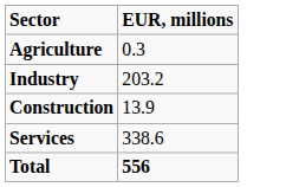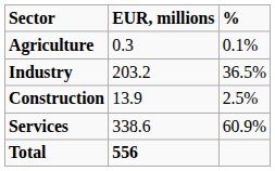 <table class="wikitable">
 <tr>
 <td><strong>Sector</strong></td>
 <td><strong>EUR, millions</strong></td>
+<td><strong>%</strong></td>
 </tr>
 <tr>
 <td><strong>Agriculture</strong></td>
 <td>0.3</td>
+<td>0.1%</td>
 </tr>
 <tr>
 <td><strong>Industry</strong></td>
 <td>203.2</td>
+<td>36.5%</td>
 </tr>
 <tr>
 <td><strong>Construction</strong></td>
 <td>13.9</td>
+<td>2.5%</td>
 </tr>
 <tr>
 <td><strong>Services</strong></td>
 <td>338.6</td>
+<td>60.9%</td>
 </tr>
 <tr>
 <td><strong>Total</strong></td>
 <td><strong>556</strong></td>
+<td></td>
 </tr>
 </table>
